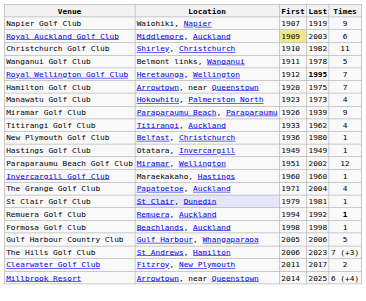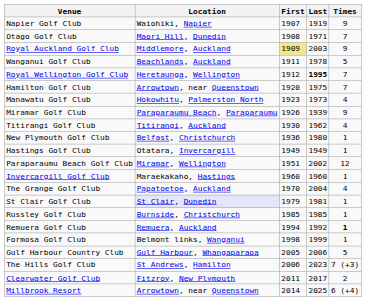 <table class="wikitable sortable">
 <tr>
 <th>Venue</th>
 <th>Location</th>
 <th>First</th>
 <th>Last</th>
 <th>Times</th>
 </tr>
 <tr>
 <td>Napier Golf Club</td>
 <td>Waiohiki, <a href='#'>Napier</a></td>
 <td>1907</td>
 <td>1919</td>
 <td align=center>9</td>
 </tr>
 <tr>
+<td>Otago Golf Club</td>
+<td><a href='#'>Maori Hill</a>, <a href='#'>Dunedin</a></td>
+<td>1908</td>
+<td>1971</td>
+<td align=center>7</td>
+</tr>
+<tr>
 <td><a href='#'>Royal Auckland Golf Club</a></td>
 <td><a href='#'>Middlemore</a>, <a href='#'>Auckland</a></td>
 <td style="background: khaki;">1909</td>
 <td>2003</td>
-<td align=center>6</td>
-</tr>
-<tr>
-<td>Christchurch Golf Club</td>
-<td><a href='#'>Shirley</a>, <a href='#'>Christchurch</a></td>
-<td>1910</td>
-<td>1982</td>
-<td align=center>11</td>
+<td align=center>9</td>
 </tr>
 <tr>
 <td>Wanganui Golf Club</td>
-<td>Belmont links, <a href='#'>Wanganui</a></td>
+<td><a href='#'>Beachlands</a>, <a href='#'>Auckland</a></td>
 <td>1911</td>
 <td>1978</td>
 <td align=center>5</td>
 </tr>
 <tr>
 <td><a href='#'>Royal Wellington Golf Club</a></td>
 <td><a href='#'>Heretaunga</a>, <a href='#'>Wellington</a></td>
 <td>1912</td>
 <td><strong>1995</strong></td>
 <td align=center>7</td>
 </tr>
 <tr>
 <td>Hamilton Golf Club</td>
 <td><a href='#'>Arrowtown</a>, near <a href='#'>Queenstown</a></td>
 <td>1920</td>
 <td>1975</td>
 <td align=center>7</td>
 </tr>
 <tr>
 <td>Manawatu Golf Club</td>
 <td><a href='#'>Hokowhitu</a>, <a href='#'>Palmerston North</a></td>
 <td>1923</td>
 <td>1973</td>
 <td align=center>4</td>
 </tr>
 <tr>
 <td>Miramar Golf Club</td>
 <td><a href='#'>Paraparaumu Beach</a>, <a href='#'>Paraparaumu</a></td>
 <td>1926</td>
 <td>1939</td>
 <td align=center>9</td>
 </tr>
 <tr>
 <td>Titirangi Golf Club</td>
 <td><a href='#'>Titirangi</a>, <a href='#'>Auckland</a></td>
-<td>1933</td>
+<td>1930</td>
 <td>1962</td>
 <td align=center>4</td>
 </tr>
 <tr>
 <td>New Plymouth Golf Club</td>
 <td><a href='#'>Belfast</a>, <a href='#'>Christchurch</a></td>
 <td>1936</td>
 <td>1980</td>
 <td align=center>1</td>
 </tr>
 <tr>
 <td>Hastings Golf Club</td>
 <td>Otatara, <a href='#'>Invercargill</a></td>
 <td>1949</td>
 <td>1949</td>
 <td align=center>1</td>
 </tr>
 <tr>
 <td>Paraparaumu Beach Golf Club</td>
 <td><a href='#'>Miramar</a>, <a href='#'>Wellington</a></td>
 <td>1951</td>
 <td>2002</td>
 <td align=center>12</td>
 </tr>
 <tr>
 <td><a href='#'>Invercargill Golf Club</a></td>
 <td>Maraekakaho, <a href='#'>Hastings</a></td>
 <td>1960</td>
 <td>1960</td>
 <td align=center>1</td>
 </tr>
 <tr>
 <td>The Grange Golf Club</td>
 <td><a href='#'>Papatoetoe</a>, <a href='#'>Auckland</a></td>
-<td>1971</td>
+<td>1970</td>
 <td>2004</td>
 <td align=center>4</td>
 </tr>
 <tr>
 <td>St Clair Golf Club</td>
 <td style="background: lavender;"><a href='#'>St Clair</a>, <a href='#'>Dunedin</a></td>
 <td>1979</td>
 <td>1981</td>
 <td align=center>1</td>
 </tr>
 <tr>
+<td>Russley Golf Club</td>
+<td><a href='#'>Burnside</a>, <a href='#'>Christchurch</a></td>
+<td>1985</td>
+<td>1985</td>
+<td align=center>1</td>
+</tr>
+<tr>
 <td>Remuera Golf Club</td>
 <td><a href='#'>Remuera</a>, <a href='#'>Auckland</a></td>
 <td>1994</td>
 <td>1992</td>
 <td align=center><strong>1</strong></td>
 </tr>
 <tr>
 <td>Formosa Golf Club</td>
-<td><a href='#'>Beachlands</a>, <a href='#'>Auckland</a></td>
+<td>Belmont links, <a href='#'>Wanganui</a></td>
 <td>1998</td>
-<td>1998</td>
+<td>1999</td>
 <td align=center>1</td>
 </tr>
 <tr>
 <td>Gulf Harbour Country Club</td>
 <td><a href='#'>Gulf Harbour</a>, <a href='#'>Whangaparaoa</a></td>
 <td>2005</td>
 <td>2006</td>
 <td align=center>5</td>
 </tr>
 <tr>
 <td>The Hills Golf Club</td>
 <td><a href='#'>St Andrews</a>, <a href='#'>Hamilton</a></td>
 <td>2006</td>
 <td>2023</td>
 <td align=center>7 (+3)</td>
 </tr>
 <tr>
 <td><a href='#'>Clearwater Golf Club</a></td>
 <td><a href='#'>Fitzroy</a>, <a href='#'>New Plymouth</a></td>
 <td>2011</td>
 <td>2017</td>
 <td align=center>2</td>
 </tr>
 <tr>
 <td><a href='#'>Millbrook Resort</a></td>
 <td><a href='#'>Arrowtown</a>, near <a href='#'>Queenstown</a></td>
 <td>2014</td>
 <td>2025</td>
 <td align=center>6 (+4)</td>
 </tr>
 </table>
